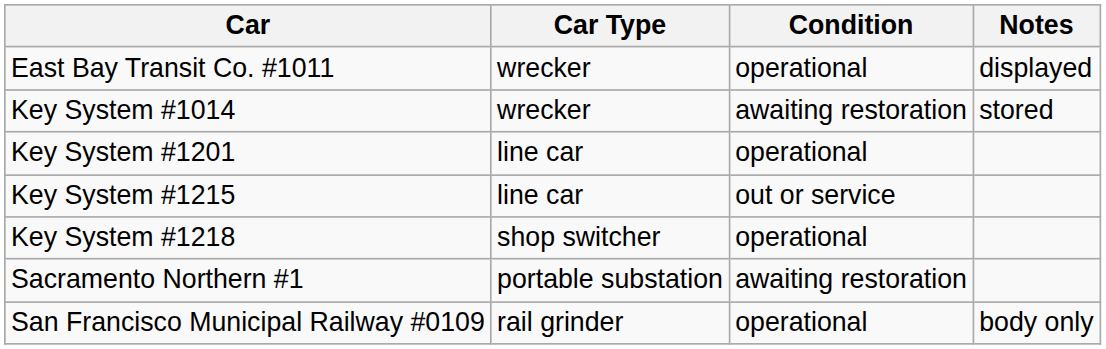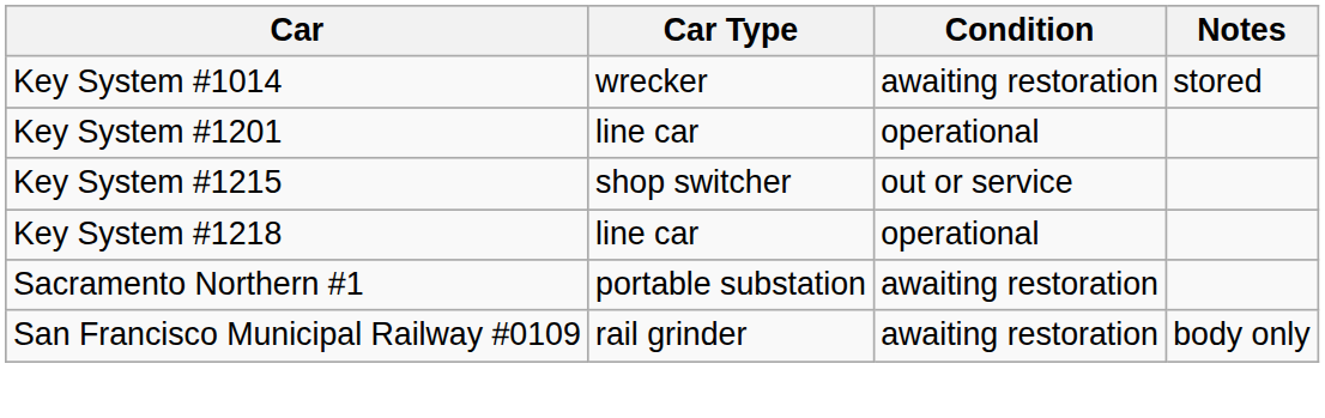 <table class="wikitable">
 <tr>
 <th>Car</th>
 <th>Car Type</th>
 <th>Condition</th>
 <th>Notes</th>
-</tr>
-<tr>
-<td>East Bay Transit Co. #1011</td>
-<td>wrecker</td>
-<td>operational</td>
-<td>displayed</td>
 </tr>
 <tr>
 <td>Key System #1014</td>
 <td>wrecker</td>
 <td>awaiting restoration</td>
 <td>stored</td>
 </tr>
 <tr>
 <td>Key System #1201</td>
 <td>line car</td>
 <td>operational</td>
 <td></td>
 </tr>
 <tr>
 <td>Key System #1215</td>
-<td>line car</td>
+<td>shop switcher</td>
 <td>out or service</td>
 <td></td>
 </tr>
 <tr>
 <td>Key System #1218</td>
-<td>shop switcher</td>
+<td>line car</td>
 <td>operational</td>
 <td></td>
 </tr>
 <tr>
 <td>Sacramento Northern #1</td>
 <td>portable substation</td>
 <td>awaiting restoration</td>
 <td></td>
 </tr>
 <tr>
 <td>San Francisco Municipal Railway #0109</td>
 <td>rail grinder</td>
-<td>operational</td>
+<td>awaiting restoration</td>
 <td>body only</td>
 </tr>
 </table>
